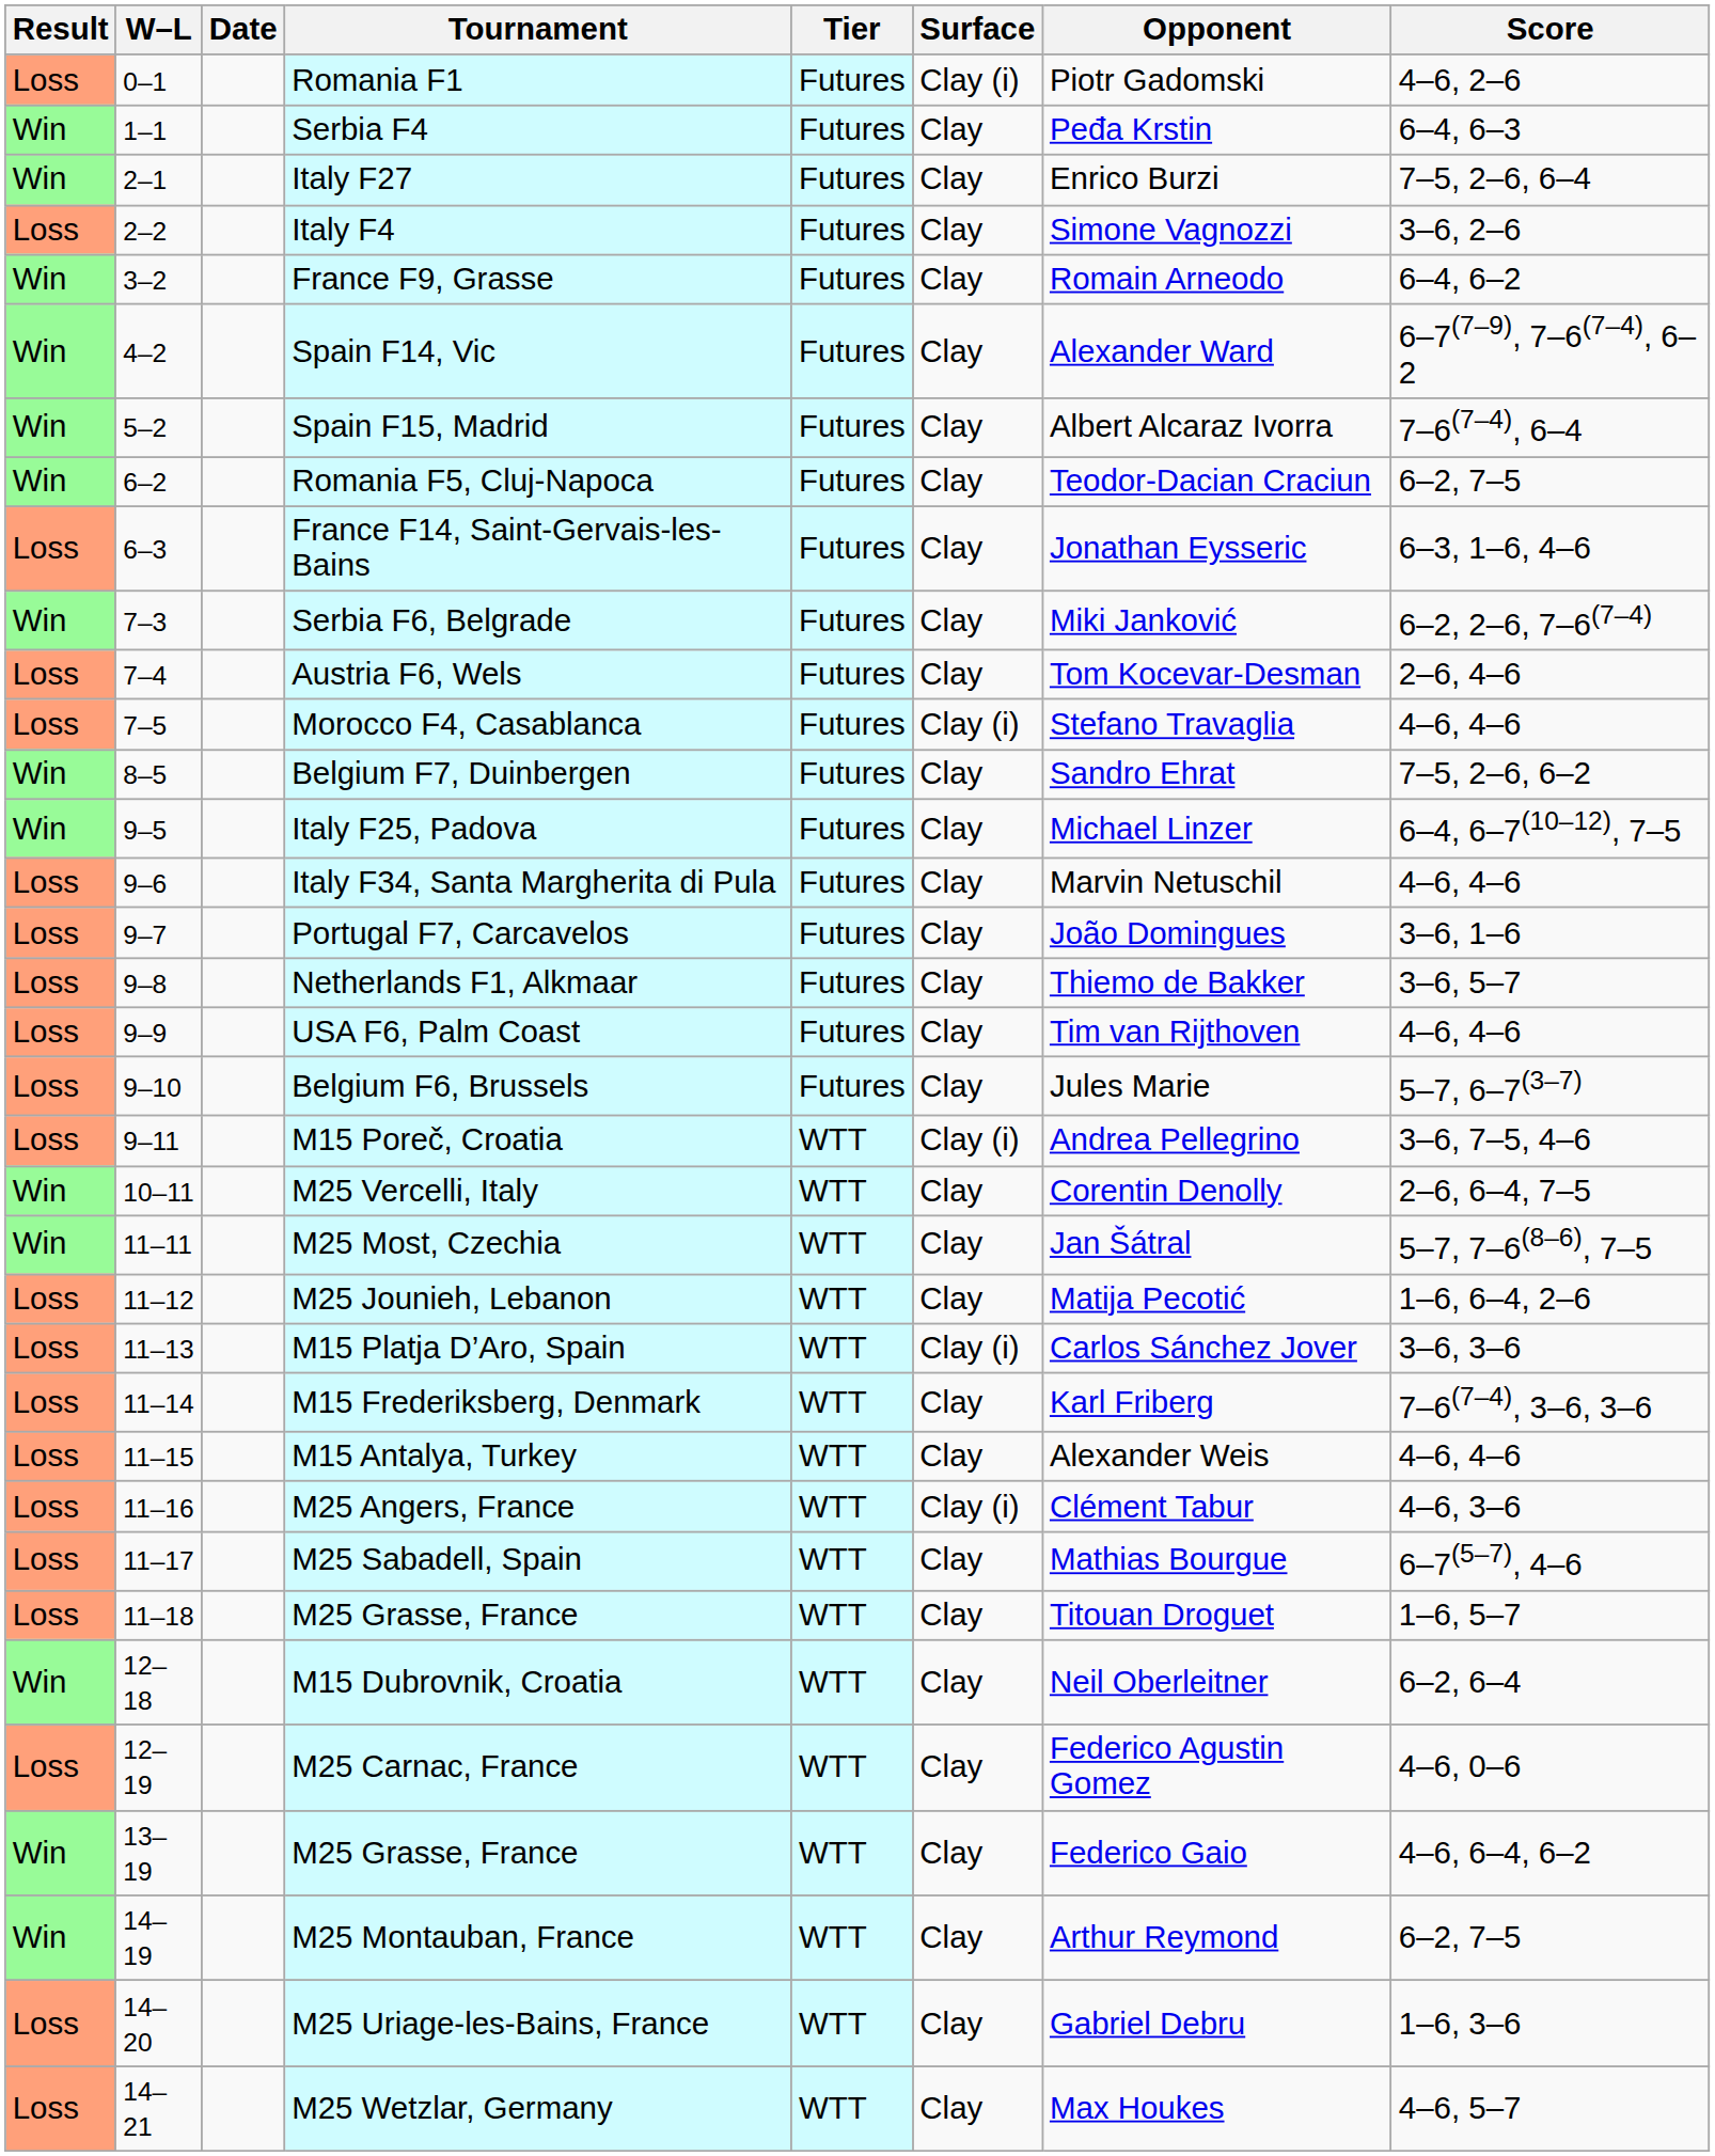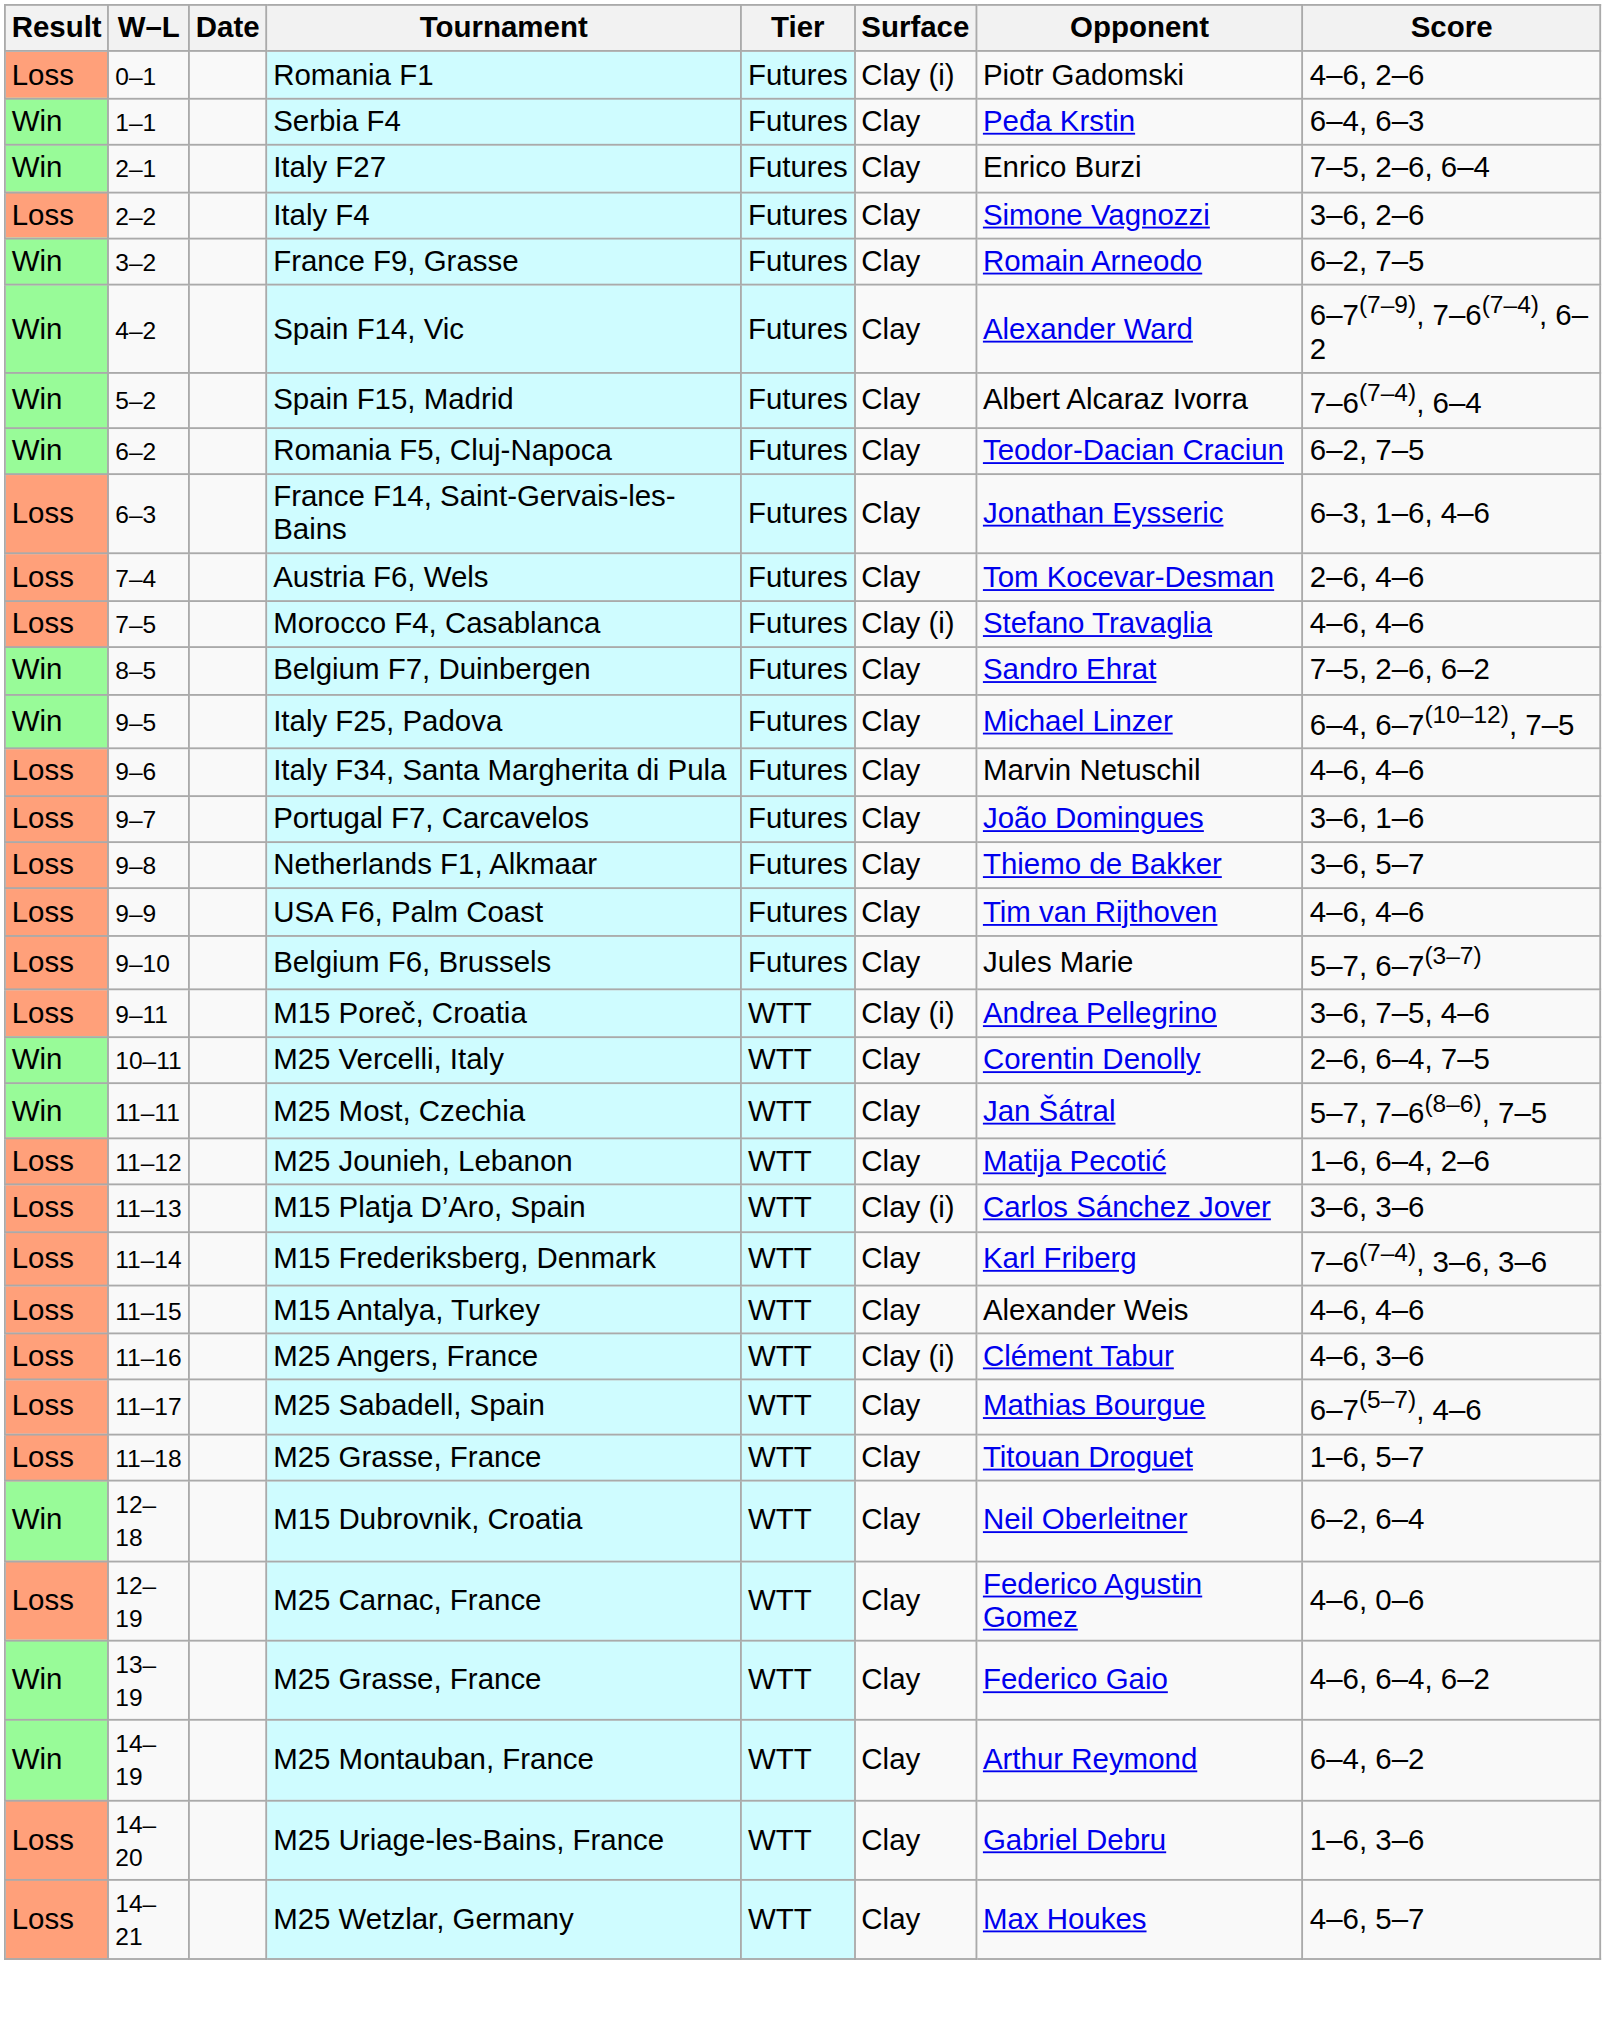 <table class="sortable wikitable">
 <tr>
 <th>Result</th>
 <th class="unsortable">W–L</th>
 <th>Date</th>
 <th>Tournament</th>
 <th>Tier</th>
 <th>Surface</th>
 <th>Opponent</th>
 <th class="unsortable">Score</th>
 </tr>
 <tr>
 <td bgcolor=FFA07A>Loss</td>
 <td><small>0–1</small></td>
 <td></td>
 <td style="background:#cffcff;">Romania F1</td>
 <td style="background:#cffcff;">Futures</td>
 <td>Clay (i)</td>
 <td> Piotr Gadomski</td>
 <td>4–6, 2–6</td>
 </tr>
 <tr>
 <td bgcolor=98FB98>Win</td>
 <td><small>1–1</small></td>
 <td></td>
 <td style="background:#cffcff;">Serbia F4</td>
 <td style="background:#cffcff;">Futures</td>
 <td>Clay</td>
 <td> <a href='#'>Peđa Krstin</a></td>
 <td>6–4, 6–3</td>
 </tr>
 <tr>
 <td bgcolor=98FB98>Win</td>
 <td><small>2–1</small></td>
 <td></td>
 <td style="background:#cffcff;">Italy F27</td>
 <td style="background:#cffcff;">Futures</td>
 <td>Clay</td>
 <td> Enrico Burzi</td>
 <td>7–5, 2–6, 6–4</td>
 </tr>
 <tr>
 <td bgcolor=FFA07A>Loss</td>
 <td><small>2–2</small></td>
 <td></td>
 <td style="background:#cffcff;">Italy F4</td>
 <td style="background:#cffcff;">Futures</td>
 <td>Clay</td>
 <td> <a href='#'>Simone Vagnozzi</a></td>
 <td>3–6, 2–6</td>
 </tr>
 <tr>
 <td bgcolor=98FB98>Win</td>
 <td><small>3–2</small></td>
 <td></td>
 <td style="background:#cffcff;">France F9, Grasse</td>
 <td style="background:#cffcff;">Futures</td>
 <td>Clay</td>
 <td> <a href='#'>Romain Arneodo</a></td>
-<td>6–4, 6–2</td>
+<td>6–2, 7–5</td>
 </tr>
 <tr>
 <td bgcolor=98FB98>Win</td>
 <td><small>4–2</small></td>
 <td></td>
 <td style="background:#cffcff;">Spain F14, Vic</td>
 <td style="background:#cffcff;">Futures</td>
 <td>Clay</td>
 <td> <a href='#'>Alexander Ward</a></td>
 <td>6–7<sup>(7–9)</sup>, 7–6<sup>(7–4)</sup>, 6–2</td>
 </tr>
 <tr>
 <td bgcolor=98FB98>Win</td>
 <td><small>5–2</small></td>
 <td></td>
 <td style="background:#cffcff;">Spain F15, Madrid</td>
 <td style="background:#cffcff;">Futures</td>
 <td>Clay</td>
 <td> Albert Alcaraz Ivorra</td>
 <td>7–6<sup>(7–4)</sup>, 6–4</td>
 </tr>
 <tr>
 <td bgcolor=98FB98>Win</td>
 <td><small>6–2</small></td>
 <td></td>
 <td style="background:#cffcff;">Romania F5, Cluj-Napoca</td>
 <td style="background:#cffcff;">Futures</td>
 <td>Clay</td>
 <td> <a href='#'>Teodor-Dacian Craciun</a></td>
 <td>6–2, 7–5</td>
 </tr>
 <tr>
 <td bgcolor=FFA07A>Loss</td>
 <td><small>6–3</small></td>
 <td></td>
 <td style="background:#cffcff;">France F14, Saint-Gervais-les-Bains</td>
 <td style="background:#cffcff;">Futures</td>
 <td>Clay</td>
 <td> <a href='#'>Jonathan Eysseric</a></td>
 <td>6–3, 1–6, 4–6</td>
-</tr>
-<tr>
-<td bgcolor=98FB98>Win</td>
-<td><small>7–3</small></td>
-<td></td>
-<td style="background:#cffcff;">Serbia F6, Belgrade</td>
-<td style="background:#cffcff;">Futures</td>
-<td>Clay</td>
-<td> <a href='#'>Miki Janković</a></td>
-<td>6–2, 2–6, 7–6<sup>(7–4)</sup></td>
 </tr>
 <tr>
 <td bgcolor=FFA07A>Loss</td>
 <td><small>7–4</small></td>
 <td></td>
 <td style="background:#cffcff;">Austria F6, Wels</td>
 <td style="background:#cffcff;">Futures</td>
 <td>Clay</td>
 <td> <a href='#'>Tom Kocevar-Desman</a></td>
 <td>2–6, 4–6</td>
 </tr>
 <tr>
 <td bgcolor=FFA07A>Loss</td>
 <td><small>7–5</small></td>
 <td></td>
 <td style="background:#cffcff;">Morocco F4, Casablanca</td>
 <td style="background:#cffcff;">Futures</td>
 <td>Clay (i)</td>
 <td> <a href='#'>Stefano Travaglia</a></td>
 <td>4–6, 4–6</td>
 </tr>
 <tr>
 <td bgcolor=98FB98>Win</td>
 <td><small>8–5</small></td>
 <td></td>
 <td style="background:#cffcff;">Belgium F7, Duinbergen</td>
 <td style="background:#cffcff;">Futures</td>
 <td>Clay</td>
 <td> <a href='#'>Sandro Ehrat</a></td>
 <td>7–5, 2–6, 6–2</td>
 </tr>
 <tr>
 <td bgcolor=98FB98>Win</td>
 <td><small>9–5</small></td>
 <td></td>
 <td style="background:#cffcff;">Italy F25, Padova</td>
 <td style="background:#cffcff;">Futures</td>
 <td>Clay</td>
 <td> <a href='#'>Michael Linzer</a></td>
 <td>6–4, 6–7<sup>(10–12)</sup>, 7–5</td>
 </tr>
 <tr>
 <td bgcolor=FFA07A>Loss</td>
 <td><small>9–6</small></td>
 <td></td>
 <td style="background:#cffcff;">Italy F34, Santa Margherita di Pula</td>
 <td style="background:#cffcff;">Futures</td>
 <td>Clay</td>
 <td> Marvin Netuschil</td>
 <td>4–6, 4–6</td>
 </tr>
 <tr>
 <td bgcolor=FFA07A>Loss</td>
 <td><small>9–7</small></td>
 <td></td>
 <td style="background:#cffcff;">Portugal F7, Carcavelos</td>
 <td style="background:#cffcff;">Futures</td>
 <td>Clay</td>
 <td> <a href='#'>João Domingues</a></td>
 <td>3–6, 1–6</td>
 </tr>
 <tr>
 <td bgcolor=FFA07A>Loss</td>
 <td><small>9–8</small></td>
 <td></td>
 <td style="background:#cffcff;">Netherlands F1, Alkmaar</td>
 <td style="background:#cffcff;">Futures</td>
 <td>Clay</td>
 <td> <a href='#'>Thiemo de Bakker</a></td>
 <td>3–6, 5–7</td>
 </tr>
 <tr>
 <td bgcolor=FFA07A>Loss</td>
 <td><small>9–9</small></td>
 <td></td>
 <td style="background:#cffcff;">USA F6, Palm Coast</td>
 <td style="background:#cffcff;">Futures</td>
 <td>Clay</td>
 <td> <a href='#'>Tim van Rijthoven</a></td>
 <td>4–6, 4–6</td>
 </tr>
 <tr>
 <td bgcolor=FFA07A>Loss</td>
 <td><small>9–10</small></td>
 <td></td>
 <td style="background:#cffcff;">Belgium F6, Brussels</td>
 <td style="background:#cffcff;">Futures</td>
 <td>Clay</td>
 <td> Jules Marie</td>
 <td>5–7, 6–7<sup>(3–7)</sup></td>
 </tr>
 <tr>
 <td bgcolor=FFA07A>Loss</td>
 <td><small>9–11</small></td>
 <td></td>
 <td style="background:#cffcff;">M15 Poreč, Croatia</td>
 <td style="background:#cffcff;">WTT</td>
 <td>Clay (i)</td>
 <td> <a href='#'>Andrea Pellegrino</a></td>
 <td>3–6, 7–5, 4–6</td>
 </tr>
 <tr>
 <td bgcolor=98FB98>Win</td>
 <td><small>10–11</small></td>
 <td></td>
 <td style="background:#cffcff;">M25 Vercelli, Italy</td>
 <td style="background:#cffcff;">WTT</td>
 <td>Clay</td>
 <td> <a href='#'>Corentin Denolly</a></td>
 <td>2–6, 6–4, 7–5</td>
 </tr>
 <tr>
 <td bgcolor=98FB98>Win</td>
 <td><small>11–11</small></td>
 <td></td>
 <td style="background:#cffcff;">M25 Most, Czechia</td>
 <td style="background:#cffcff;">WTT</td>
 <td>Clay</td>
 <td> <a href='#'>Jan Šátral</a></td>
 <td>5–7, 7–6<sup>(8–6)</sup>, 7–5</td>
 </tr>
 <tr>
 <td bgcolor=FFA07A>Loss</td>
 <td><small>11–12</small></td>
 <td></td>
 <td style="background:#cffcff;">M25 Jounieh, Lebanon</td>
 <td style="background:#cffcff;">WTT</td>
 <td>Clay</td>
 <td> <a href='#'>Matija Pecotić</a></td>
 <td>1–6, 6–4, 2–6</td>
 </tr>
 <tr>
 <td bgcolor=FFA07A>Loss</td>
 <td><small>11–13</small></td>
 <td></td>
 <td style="background:#cffcff;">M15 Platja D’Aro, Spain</td>
 <td style="background:#cffcff;">WTT</td>
 <td>Clay (i)</td>
 <td> <a href='#'>Carlos Sánchez Jover</a></td>
 <td>3–6, 3–6</td>
 </tr>
 <tr>
 <td bgcolor=FFA07A>Loss</td>
 <td><small>11–14</small></td>
 <td></td>
 <td style="background:#cffcff;">M15 Frederiksberg, Denmark</td>
 <td style="background:#cffcff;">WTT</td>
 <td>Clay</td>
 <td> <a href='#'>Karl Friberg</a></td>
 <td>7–6<sup>(7–4)</sup>, 3–6, 3–6</td>
 </tr>
 <tr>
 <td bgcolor=FFA07A>Loss</td>
 <td><small>11–15</small></td>
 <td></td>
 <td style="background:#cffcff;">M15 Antalya, Turkey</td>
 <td style="background:#cffcff;">WTT</td>
 <td>Clay</td>
 <td> Alexander Weis</td>
 <td>4–6, 4–6</td>
 </tr>
 <tr>
 <td bgcolor=FFA07A>Loss</td>
 <td><small>11–16</small></td>
 <td></td>
 <td style="background:#cffcff;">M25 Angers, France</td>
 <td style="background:#cffcff;">WTT</td>
 <td>Clay (i)</td>
 <td> <a href='#'>Clément Tabur</a></td>
 <td>4–6, 3–6</td>
 </tr>
 <tr>
 <td bgcolor=FFA07A>Loss</td>
 <td><small>11–17</small></td>
 <td></td>
 <td style="background:#cffcff;">M25 Sabadell, Spain</td>
 <td style="background:#cffcff;">WTT</td>
 <td>Clay</td>
 <td> <a href='#'>Mathias Bourgue</a></td>
 <td>6–7<sup>(5–7)</sup>, 4–6</td>
 </tr>
 <tr>
 <td bgcolor=FFA07A>Loss</td>
 <td><small>11–18</small></td>
 <td></td>
 <td style="background:#cffcff;">M25 Grasse, France</td>
 <td style="background:#cffcff;">WTT</td>
 <td>Clay</td>
 <td> <a href='#'>Titouan Droguet</a></td>
 <td>1–6, 5–7</td>
 </tr>
 <tr>
 <td bgcolor=98FB98>Win</td>
 <td><small>12–18</small></td>
 <td></td>
 <td style="background:#cffcff;">M15 Dubrovnik, Croatia</td>
 <td style="background:#cffcff;">WTT</td>
 <td>Clay</td>
 <td> <a href='#'>Neil Oberleitner</a></td>
 <td>6–2, 6–4</td>
 </tr>
 <tr>
 <td bgcolor=FFA07A>Loss</td>
 <td><small>12–19</small></td>
 <td></td>
 <td style="background:#cffcff;">M25 Carnac, France</td>
 <td style="background:#cffcff;">WTT</td>
 <td>Clay</td>
 <td> <a href='#'>Federico Agustin Gomez</a></td>
 <td>4–6, 0–6</td>
 </tr>
 <tr>
 <td bgcolor=98FB98>Win</td>
 <td><small>13–19</small></td>
 <td></td>
 <td style="background:#cffcff;">M25 Grasse, France</td>
 <td style="background:#cffcff;">WTT</td>
 <td>Clay</td>
 <td> <a href='#'>Federico Gaio</a></td>
 <td>4–6, 6–4, 6–2</td>
 </tr>
 <tr>
 <td bgcolor=98FB98>Win</td>
 <td><small>14–19</small></td>
 <td></td>
 <td style="background:#cffcff;">M25 Montauban, France</td>
 <td style="background:#cffcff;">WTT</td>
 <td>Clay</td>
 <td> <a href='#'>Arthur Reymond</a></td>
-<td>6–2, 7–5</td>
+<td>6–4, 6–2</td>
 </tr>
 <tr>
 <td bgcolor=FFA07A>Loss</td>
 <td><small>14–20</small></td>
 <td></td>
 <td style="background:#cffcff;">M25 Uriage-les-Bains, France</td>
 <td style="background:#cffcff;">WTT</td>
 <td>Clay</td>
 <td> <a href='#'>Gabriel Debru</a></td>
 <td>1–6, 3–6</td>
 </tr>
 <tr>
 <td bgcolor=FFA07A>Loss</td>
 <td><small>14–21</small></td>
 <td></td>
 <td style="background:#cffcff;">M25 Wetzlar, Germany</td>
 <td style="background:#cffcff;">WTT</td>
 <td>Clay</td>
 <td> <a href='#'>Max Houkes</a></td>
 <td>4–6, 5–7</td>
 </tr>
 </table>
